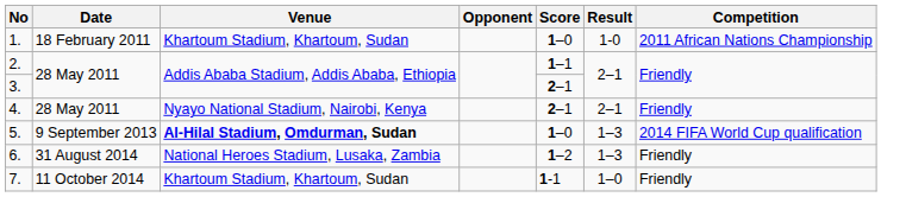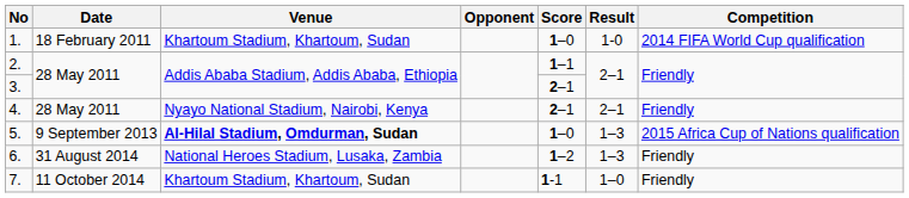 <table class="wikitable" style="font-size:85%;">
 <tr>
 <th>No</th>
 <th>Date</th>
 <th>Venue</th>
 <th>Opponent</th>
 <th>Score</th>
 <th>Result</th>
 <th>Competition</th>
 </tr>
 <tr>
 <td>1.</td>
 <td>18 February 2011</td>
 <td><a href='#'>Khartoum Stadium</a>, <a href='#'>Khartoum</a>, <a href='#'>Sudan</a></td>
 <td></td>
 <td align=center><strong>1</strong>–0</td>
 <td align=center>1-0</td>
-<td><a href='#'>2011 African Nations Championship</a></td>
+<td><a href='#'>2014 FIFA World Cup qualification</a></td>
 </tr>
 <tr>
 <td>2.</td>
 <td rowspan="2">28 May 2011</td>
 <td rowspan="2"><a href='#'>Addis Ababa Stadium</a>, <a href='#'>Addis Ababa</a>, <a href='#'>Ethiopia</a></td>
 <td rowspan="2"></td>
 <td align=center><strong>1</strong>–1</td>
 <td rowspan="2" style="text-align:center">2–1</td>
 <td rowspan="2"><a href='#'>Friendly</a></td>
 </tr>
 <tr>
 <td>3.</td>
 <td align=center><strong>2</strong>–1</td>
 </tr>
 <tr>
 <td>4.</td>
 <td>28 May 2011</td>
 <td><a href='#'>Nyayo National Stadium</a>, <a href='#'>Nairobi</a>, <a href='#'>Kenya</a></td>
 <td></td>
 <td align=center><strong>2</strong>–1</td>
 <td align=center>2–1</td>
 <td><a href='#'>Friendly</a></td>
 </tr>
 <tr>
 <td>5.</td>
 <td>9 September 2013</td>
 <td><strong><a href='#'>Al-Hilal Stadium</a>, <a href='#'>Omdurman</a>, Sudan</strong></td>
 <td></td>
 <td align=center><strong>1</strong>–0</td>
 <td align=center>1–3</td>
-<td><a href='#'>2014 FIFA World Cup qualification</a></td>
+<td><a href='#'>2015 Africa Cup of Nations qualification</a></td>
 </tr>
 <tr>
 <td>6.</td>
 <td>31 August 2014</td>
 <td><a href='#'>National Heroes Stadium</a>, <a href='#'>Lusaka</a>, <a href='#'>Zambia</a></td>
 <td></td>
 <td align=center><strong>1</strong>–2</td>
 <td align=center>1–3</td>
 <td>Friendly</td>
 </tr>
 <tr>
 <td>7.</td>
 <td>11 October 2014</td>
 <td><a href='#'>Khartoum Stadium</a>, <a href='#'>Khartoum</a>, Sudan</td>
 <td></td>
 <td algin=center><strong>1</strong>-1</td>
 <td align=center>1–0</td>
 <td>Friendly</td>
 </tr>
 </table>
